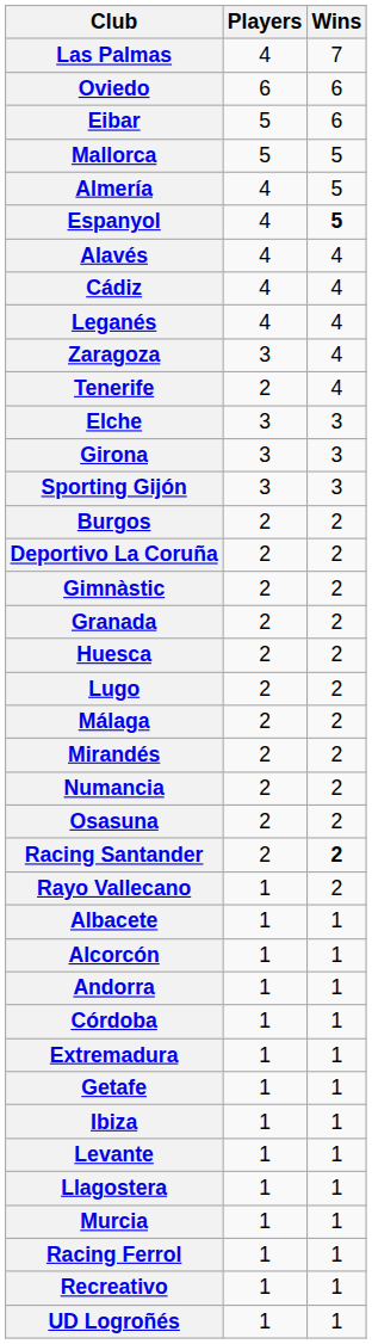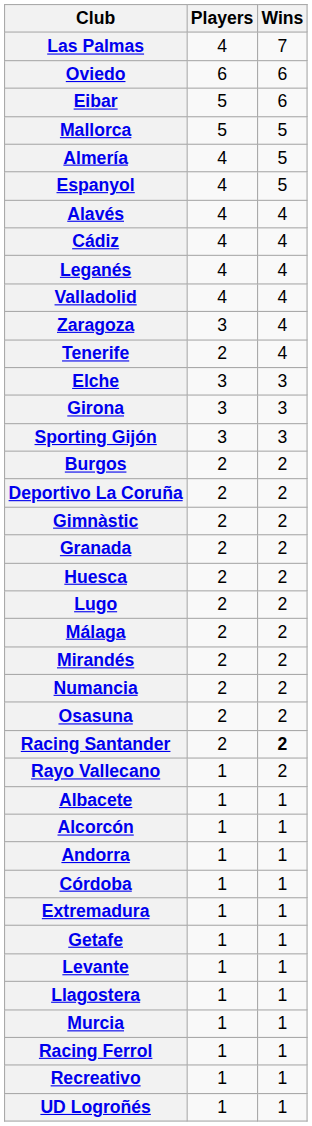 <table class="wikitable sortable plainrowheaders" style=text-align:center>
 <tr>
 <th scope=col>Club</th>
 <th scope=col>Players</th>
 <th scope=col>Wins</th>
 </tr>
 <tr>
 <th scope=row><a href='#'>Las Palmas</a></th>
 <td>4</td>
 <td>7</td>
 </tr>
 <tr>
 <th scope=row><a href='#'>Oviedo</a></th>
 <td>6</td>
 <td>6</td>
 </tr>
 <tr>
 <th scope=row><a href='#'>Eibar</a></th>
 <td>5</td>
 <td>6</td>
 </tr>
 <tr>
 <th scope=row><a href='#'>Mallorca</a></th>
 <td>5</td>
 <td>5</td>
 </tr>
 <tr>
 <th scope=row><a href='#'>Almería</a></th>
 <td>4</td>
 <td>5</td>
 </tr>
 <tr>
 <th scope=row><a href='#'>Espanyol</a></th>
 <td>4</td>
-<td><strong>5</strong></td>
+<td>5</td>
 </tr>
 <tr>
 <th scope=row><a href='#'>Alavés</a></th>
 <td>4</td>
 <td>4</td>
 </tr>
 <tr>
 <th scope=row><a href='#'>Cádiz</a></th>
 <td>4</td>
 <td>4</td>
 </tr>
 <tr>
 <th scope=row><a href='#'>Leganés</a></th>
+<td>4</td>
+<td>4</td>
+</tr>
+<tr>
+<th scope=row><a href='#'>Valladolid</a></th>
 <td>4</td>
 <td>4</td>
 </tr>
 <tr>
 <th scope=row><a href='#'>Zaragoza</a></th>
 <td>3</td>
 <td>4</td>
 </tr>
 <tr>
 <th scope=row><a href='#'>Tenerife</a></th>
 <td>2</td>
 <td>4</td>
 </tr>
 <tr>
 <th scope=row><a href='#'>Elche</a></th>
 <td>3</td>
 <td>3</td>
 </tr>
 <tr>
 <th scope=row><a href='#'>Girona</a></th>
 <td>3</td>
 <td>3</td>
 </tr>
 <tr>
 <th scope=row><a href='#'>Sporting Gijón</a></th>
 <td>3</td>
 <td>3</td>
 </tr>
 <tr>
 <th scope=row><a href='#'>Burgos</a></th>
 <td>2</td>
 <td>2</td>
 </tr>
 <tr>
 <th scope=row><a href='#'>Deportivo La Coruña</a></th>
 <td>2</td>
 <td>2</td>
 </tr>
 <tr>
 <th scope=row><a href='#'>Gimnàstic</a></th>
 <td>2</td>
 <td>2</td>
 </tr>
 <tr>
 <th scope=row><a href='#'>Granada</a></th>
 <td>2</td>
 <td>2</td>
 </tr>
 <tr>
 <th scope=row><a href='#'>Huesca</a></th>
 <td>2</td>
 <td>2</td>
 </tr>
 <tr>
 <th scope=row><a href='#'>Lugo</a></th>
 <td>2</td>
 <td>2</td>
 </tr>
 <tr>
 <th scope=row><a href='#'>Málaga</a></th>
 <td>2</td>
 <td>2</td>
 </tr>
 <tr>
 <th scope=row><a href='#'>Mirandés</a></th>
 <td>2</td>
 <td>2</td>
 </tr>
 <tr>
 <th scope=row><a href='#'>Numancia</a></th>
 <td>2</td>
 <td>2</td>
 </tr>
 <tr>
 <th scope=row><a href='#'>Osasuna</a></th>
 <td>2</td>
 <td>2</td>
 </tr>
 <tr>
 <th scope=row><a href='#'>Racing Santander</a></th>
 <td>2</td>
 <td><strong>2</strong></td>
 </tr>
 <tr>
 <th scope=row><a href='#'>Rayo Vallecano</a></th>
 <td>1</td>
 <td>2</td>
 </tr>
 <tr>
 <th scope=row><a href='#'>Albacete</a></th>
 <td>1</td>
 <td>1</td>
 </tr>
 <tr>
 <th scope=row><a href='#'>Alcorcón</a></th>
 <td>1</td>
 <td>1</td>
 </tr>
 <tr>
 <th scope=row><a href='#'>Andorra</a></th>
 <td>1</td>
 <td>1</td>
 </tr>
 <tr>
 <th scope=row><a href='#'>Córdoba</a></th>
 <td>1</td>
 <td>1</td>
 </tr>
 <tr>
 <th scope=row><a href='#'>Extremadura</a></th>
 <td>1</td>
 <td>1</td>
 </tr>
 <tr>
 <th scope=row><a href='#'>Getafe</a></th>
 <td>1</td>
 <td>1</td>
 </tr>
 <tr>
-<th scope=row><a href='#'>Ibiza</a></th>
-<td>1</td>
-<td>1</td>
-</tr>
-<tr>
 <th scope=row><a href='#'>Levante</a></th>
 <td>1</td>
 <td>1</td>
 </tr>
 <tr>
 <th scope=row><a href='#'>Llagostera</a></th>
 <td>1</td>
 <td>1</td>
 </tr>
 <tr>
 <th scope=row><a href='#'>Murcia</a></th>
 <td>1</td>
 <td>1</td>
 </tr>
 <tr>
 <th scope=row><a href='#'>Racing Ferrol</a></th>
 <td>1</td>
 <td>1</td>
 </tr>
 <tr>
 <th scope=row><a href='#'>Recreativo</a></th>
 <td>1</td>
 <td>1</td>
 </tr>
 <tr>
 <th scope=row><a href='#'>UD Logroñés</a></th>
 <td>1</td>
 <td>1</td>
 </tr>
 </table>
